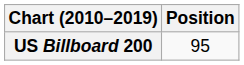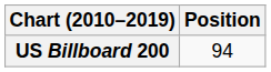 <table class="wikitable plainrowheaders" style="text-align:center">
 <tr>
 <th scope="col">Chart (2010–2019)</th>
 <th scope="col">Position</th>
 </tr>
 <tr>
 <th scope="row">US <em>Billboard</em> 200</th>
-<td>95</td>
+<td>94</td>
 </tr>
 </table>
